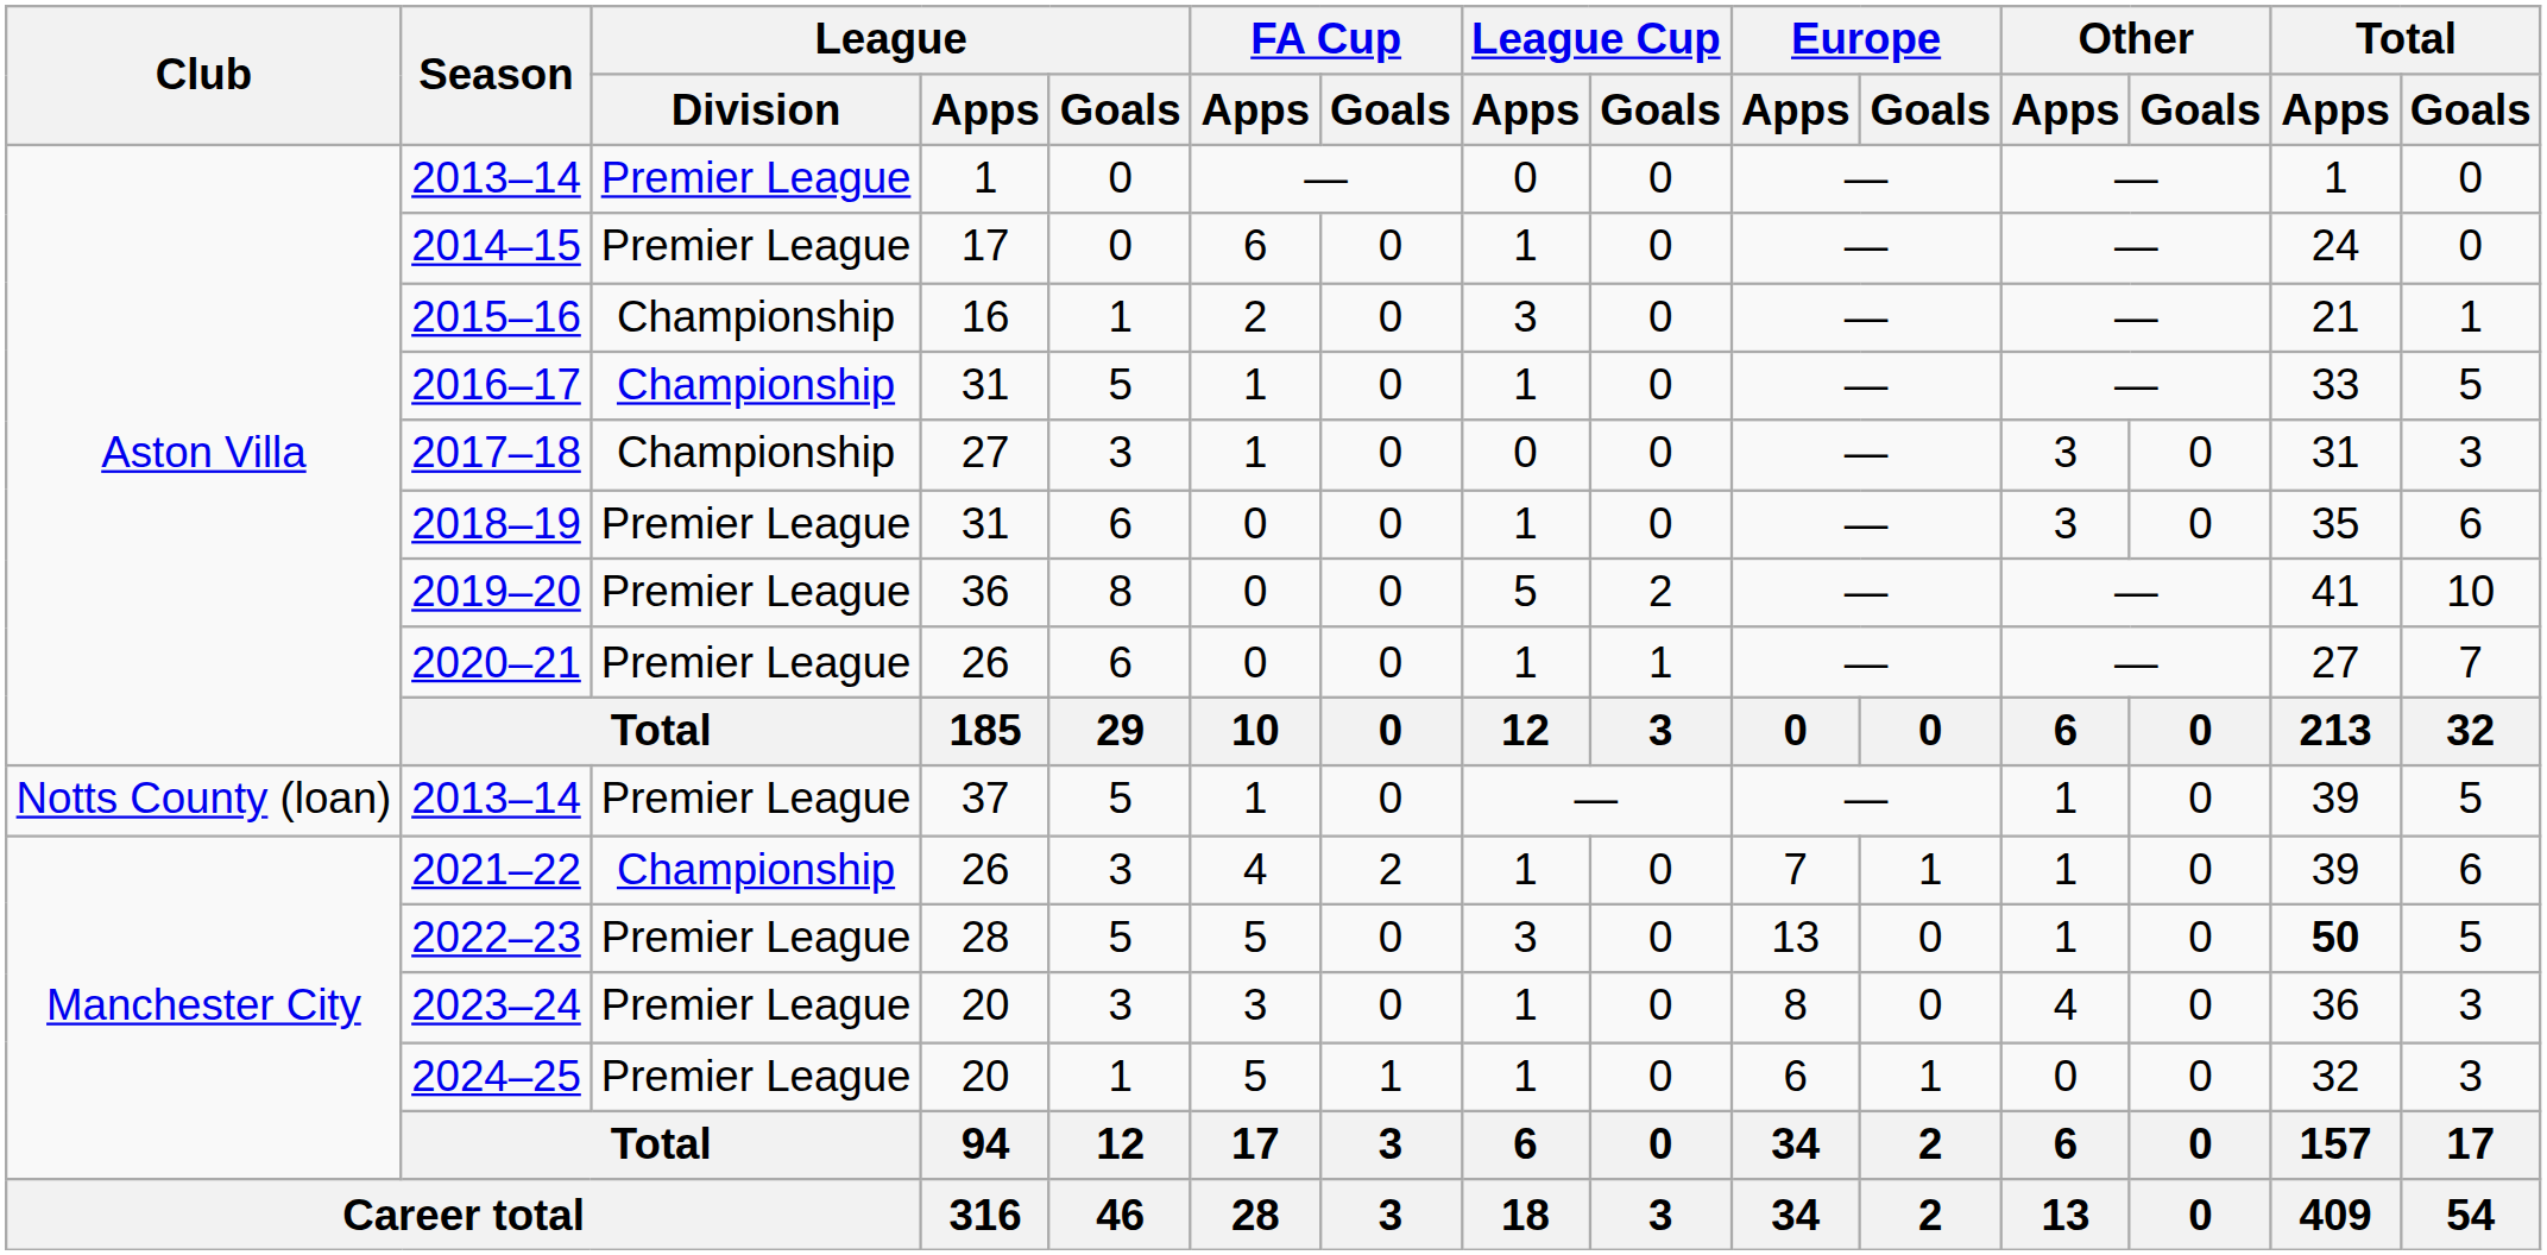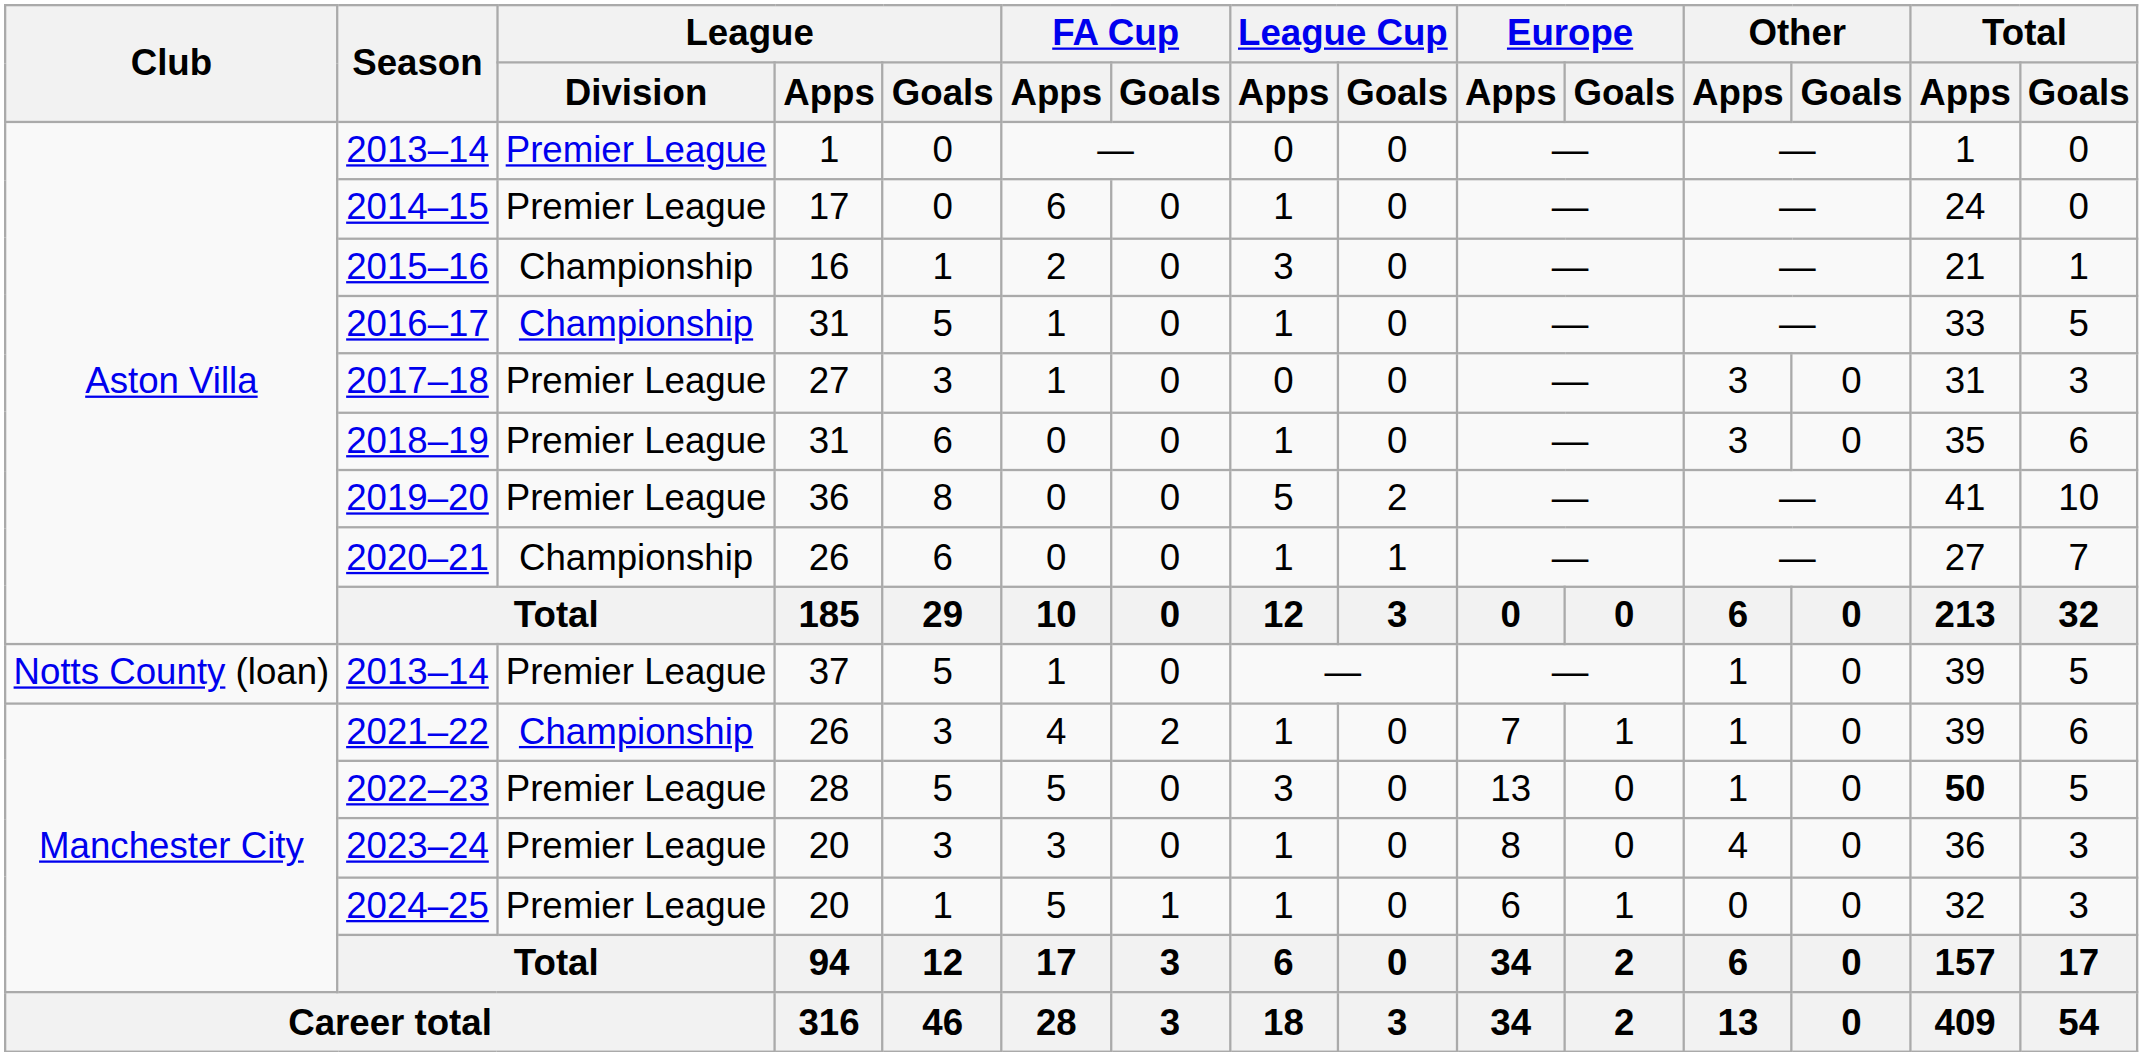 <table class="wikitable" style="text-align: center;">
 <tr>
 <th rowspan="2">Club</th>
 <th rowspan="2">Season</th>
 <th colspan="3">League</th>
 <th colspan="2"><a href='#'>FA Cup</a></th>
 <th colspan="2"><a href='#'>League Cup</a></th>
 <th colspan="2"><a href='#'>Europe</a></th>
 <th colspan="2">Other</th>
 <th colspan="2">Total</th>
 </tr>
 <tr>
 <th>Division</th>
 <th>Apps</th>
 <th>Goals</th>
 <th>Apps</th>
 <th>Goals</th>
 <th>Apps</th>
 <th>Goals</th>
 <th>Apps</th>
 <th>Goals</th>
 <th>Apps</th>
 <th>Goals</th>
 <th>Apps</th>
 <th>Goals</th>
 </tr>
 <tr>
 <td rowspan="9"><a href='#'>Aston Villa</a></td>
 <td><a href='#'>2013–14</a></td>
 <td><a href='#'>Premier League</a></td>
 <td>1</td>
 <td>0</td>
 <td colspan="2">—</td>
 <td>0</td>
 <td>0</td>
 <td colspan="2">—</td>
 <td colspan="2">—</td>
 <td>1</td>
 <td>0</td>
 </tr>
 <tr>
 <td><a href='#'>2014–15</a></td>
 <td>Premier League</td>
 <td>17</td>
 <td>0</td>
 <td>6</td>
 <td>0</td>
 <td>1</td>
 <td>0</td>
 <td colspan="2">—</td>
 <td colspan="2">—</td>
 <td>24</td>
 <td>0</td>
 </tr>
 <tr>
 <td><a href='#'>2015–16</a></td>
 <td>Championship</td>
 <td>16</td>
 <td>1</td>
 <td>2</td>
 <td>0</td>
 <td>3</td>
 <td>0</td>
 <td colspan="2">—</td>
 <td colspan="2">—</td>
 <td>21</td>
 <td>1</td>
 </tr>
 <tr>
 <td><a href='#'>2016–17</a></td>
 <td><a href='#'>Championship</a></td>
 <td>31</td>
 <td>5</td>
 <td>1</td>
 <td>0</td>
 <td>1</td>
 <td>0</td>
 <td colspan="2">—</td>
 <td colspan="2">—</td>
 <td>33</td>
 <td>5</td>
 </tr>
 <tr>
 <td><a href='#'>2017–18</a></td>
-<td>Championship</td>
+<td>Premier League</td>
 <td>27</td>
 <td>3</td>
 <td>1</td>
 <td>0</td>
 <td>0</td>
 <td>0</td>
 <td colspan="2">—</td>
 <td>3</td>
 <td>0</td>
 <td>31</td>
 <td>3</td>
 </tr>
 <tr>
 <td><a href='#'>2018–19</a></td>
 <td>Premier League</td>
 <td>31</td>
 <td>6</td>
 <td>0</td>
 <td>0</td>
 <td>1</td>
 <td>0</td>
 <td colspan="2">—</td>
 <td>3</td>
 <td>0</td>
 <td>35</td>
 <td>6</td>
 </tr>
 <tr>
 <td><a href='#'>2019–20</a></td>
 <td>Premier League</td>
 <td>36</td>
 <td>8</td>
 <td>0</td>
 <td>0</td>
 <td>5</td>
 <td>2</td>
 <td colspan="2">—</td>
 <td colspan="2">—</td>
 <td>41</td>
 <td>10</td>
 </tr>
 <tr>
 <td><a href='#'>2020–21</a></td>
-<td>Premier League</td>
+<td>Championship</td>
 <td>26</td>
 <td>6</td>
 <td>0</td>
 <td>0</td>
 <td>1</td>
 <td>1</td>
 <td colspan="2">—</td>
 <td colspan="2">—</td>
 <td>27</td>
 <td>7</td>
 </tr>
 <tr>
 <th colspan="2">Total</th>
 <th>185</th>
 <th>29</th>
 <th>10</th>
 <th>0</th>
 <th>12</th>
 <th>3</th>
 <th>0</th>
 <th>0</th>
 <th>6</th>
 <th>0</th>
 <th>213</th>
 <th>32</th>
 </tr>
 <tr>
 <td><a href='#'>Notts County</a> (loan)</td>
 <td><a href='#'>2013–14</a></td>
 <td>Premier League</td>
 <td>37</td>
 <td>5</td>
 <td>1</td>
 <td>0</td>
 <td colspan="2">—</td>
 <td colspan="2">—</td>
 <td>1</td>
 <td>0</td>
 <td>39</td>
 <td>5</td>
 </tr>
 <tr>
 <td rowspan="5"><a href='#'>Manchester City</a></td>
 <td><a href='#'>2021–22</a></td>
 <td><a href='#'>Championship</a></td>
 <td>26</td>
 <td>3</td>
 <td>4</td>
 <td>2</td>
 <td>1</td>
 <td>0</td>
 <td>7</td>
 <td>1</td>
 <td>1</td>
 <td>0</td>
 <td>39</td>
 <td>6</td>
 </tr>
 <tr>
 <td><a href='#'>2022–23</a></td>
 <td>Premier League</td>
 <td>28</td>
 <td>5</td>
 <td>5</td>
 <td>0</td>
 <td>3</td>
 <td>0</td>
 <td>13</td>
 <td>0</td>
 <td>1</td>
 <td>0</td>
 <td><strong>50</strong></td>
 <td>5</td>
 </tr>
 <tr>
 <td><a href='#'>2023–24</a></td>
 <td>Premier League</td>
 <td>20</td>
 <td>3</td>
 <td>3</td>
 <td>0</td>
 <td>1</td>
 <td>0</td>
 <td>8</td>
 <td>0</td>
 <td>4</td>
 <td>0</td>
 <td>36</td>
 <td>3</td>
 </tr>
 <tr>
 <td><a href='#'>2024–25</a></td>
 <td>Premier League</td>
 <td>20</td>
 <td>1</td>
 <td>5</td>
 <td>1</td>
 <td>1</td>
 <td>0</td>
 <td>6</td>
 <td>1</td>
 <td>0</td>
 <td>0</td>
 <td>32</td>
 <td>3</td>
 </tr>
 <tr>
 <th colspan="2">Total</th>
 <th>94</th>
 <th>12</th>
 <th>17</th>
 <th>3</th>
 <th>6</th>
 <th>0</th>
 <th>34</th>
 <th>2</th>
 <th>6</th>
 <th>0</th>
 <th>157</th>
 <th>17</th>
 </tr>
 <tr>
 <th colspan="3">Career total</th>
 <th>316</th>
 <th>46</th>
 <th>28</th>
 <th>3</th>
 <th>18</th>
 <th>3</th>
 <th>34</th>
 <th>2</th>
 <th>13</th>
 <th>0</th>
 <th>409</th>
 <th>54</th>
 </tr>
 </table>
